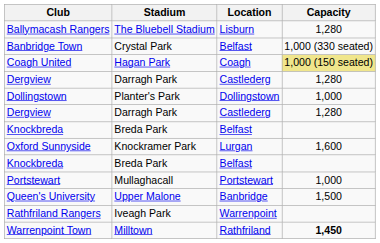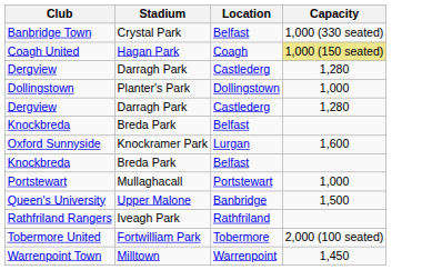 <table class="wikitable sortable">
 <tr>
 <th>Club</th>
 <th>Stadium</th>
 <th>Location</th>
 <th>Capacity</th>
-</tr>
-<tr>
-<td><a href='#'>Ballymacash Rangers</a></td>
-<td><a href='#'>The Bluebell Stadium</a></td>
-<td><a href='#'>Lisburn</a></td>
-<td style="text-align:center;">1,280</td>
 </tr>
 <tr>
 <td><a href='#'>Banbridge Town</a></td>
 <td>Crystal Park</td>
 <td><a href='#'>Belfast</a></td>
 <td style="text-align:center;">1,000 (330 seated)</td>
 </tr>
 <tr>
 <td><a href='#'>Coagh United</a></td>
 <td><a href='#'>Hagan Park</a></td>
 <td><a href='#'>Coagh</a></td>
 <td style="background: khaki; text-align:center;">1,000 (150 seated)</td>
 </tr>
 <tr>
 <td><a href='#'>Dergview</a></td>
 <td>Darragh Park</td>
 <td><a href='#'>Castlederg</a></td>
 <td style="text-align:center;">1,280</td>
 </tr>
 <tr>
 <td><a href='#'>Dollingstown</a></td>
 <td>Planter's Park</td>
 <td><a href='#'>Dollingstown</a></td>
 <td style="text-align:center;">1,000</td>
 </tr>
 <tr>
 <td><a href='#'>Dergview</a></td>
 <td>Darragh Park</td>
 <td><a href='#'>Castlederg</a></td>
 <td style="text-align:center;">1,280</td>
 </tr>
 <tr>
 <td><a href='#'>Knockbreda</a></td>
 <td>Breda Park</td>
 <td><a href='#'>Belfast</a></td>
 <td style="text-align:center;"></td>
 </tr>
 <tr>
 <td><a href='#'>Oxford Sunnyside</a></td>
 <td>Knockramer Park</td>
 <td><a href='#'>Lurgan</a></td>
 <td style="text-align:center;">1,600</td>
 </tr>
 <tr>
 <td><a href='#'>Knockbreda</a></td>
 <td>Breda Park</td>
 <td><a href='#'>Belfast</a></td>
 <td style="text-align:center;"></td>
 </tr>
 <tr>
 <td><a href='#'>Portstewart</a></td>
 <td>Mullaghacall</td>
 <td><a href='#'>Portstewart</a></td>
 <td style="text-align:center;">1,000</td>
 </tr>
 <tr>
 <td><a href='#'>Queen's University</a></td>
 <td><a href='#'>Upper Malone</a></td>
 <td><a href='#'>Banbridge</a></td>
 <td style="text-align:center;">1,500</td>
 </tr>
 <tr>
 <td><a href='#'>Rathfriland Rangers</a></td>
 <td>Iveagh Park</td>
-<td><a href='#'>Warrenpoint</a></td>
+<td><a href='#'>Rathfriland</a></td>
 <td style="text-align:center;"></td>
+</tr>
+<tr>
+<td><a href='#'>Tobermore United</a></td>
+<td><a href='#'>Fortwilliam Park</a></td>
+<td><a href='#'>Tobermore</a></td>
+<td style="text-align:center;">2,000 (100 seated)</td>
 </tr>
 <tr>
 <td><a href='#'>Warrenpoint Town</a></td>
 <td><a href='#'>Milltown</a></td>
-<td><a href='#'>Rathfriland</a></td>
-<td style="text-align:center;"><strong>1,450</strong></td>
+<td><a href='#'>Warrenpoint</a></td>
+<td style="text-align:center;">1,450</td>
 </tr>
 </table>
